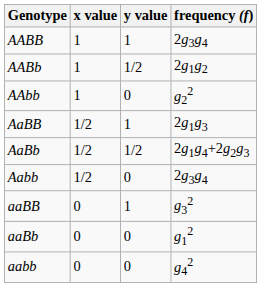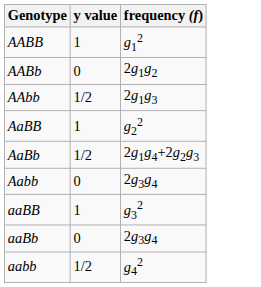 <table class="wikitable">
 <tr>
 <th>Genotype</th>
-<th>x value</th>
 <th>y value</th>
 <th>frequency <em>(f</em>)</th>
 </tr>
 <tr>
 <td><em>AABB</em></td>
 <td>1</td>
-<td>1</td>
-<td>2<em>g</em><sub>3</sub><em>g</em><sub>4</sub></td>
+<td><em>g</em><sub>1</sub><sup>2</sup></td>
 </tr>
 <tr>
 <td><em>AABb</em></td>
-<td>1</td>
-<td>1/2</td>
+<td>0</td>
 <td>2<em>g</em><sub>1</sub><em>g</em><sub>2</sub></td>
 </tr>
 <tr>
 <td><em>AAbb</em></td>
+<td>1/2</td>
+<td>2<em>g</em><sub>1</sub><em>g</em><sub>3</sub></td>
+</tr>
+<tr>
+<td><em>AaBB</em></td>
 <td>1</td>
-<td>0</td>
 <td><em>g</em><sub>2</sub><sup>2</sup></td>
 </tr>
 <tr>
-<td><em>AaBB</em></td>
-<td>1/2</td>
-<td>1</td>
-<td>2<em>g</em><sub>1</sub><em>g</em><sub>3</sub></td>
-</tr>
-<tr>
 <td><em>AaBb</em></td>
-<td>1/2</td>
 <td>1/2</td>
 <td>2<em>g</em><sub>1</sub><em>g</em><sub>4</sub>+2<em>g</em><sub>2</sub><em>g</em><sub>3</sub></td>
 </tr>
 <tr>
 <td><em>Aabb</em></td>
-<td>1/2</td>
 <td>0</td>
 <td>2<em>g</em><sub>3</sub><em>g</em><sub>4</sub></td>
 </tr>
 <tr>
 <td><em>aaBB</em></td>
-<td>0</td>
 <td>1</td>
 <td><em>g</em><sub>3</sub><sup>2</sup></td>
 </tr>
 <tr>
 <td><em>aaBb</em></td>
 <td>0</td>
-<td>0</td>
-<td><em>g</em><sub>1</sub><sup>2</sup></td>
+<td>2<em>g</em><sub>3</sub><em>g</em><sub>4</sub></td>
 </tr>
 <tr>
 <td><em>aabb</em></td>
-<td>0</td>
-<td>0</td>
+<td>1/2</td>
 <td><em>g</em><sub>4</sub><sup>2</sup></td>
 </tr>
 </table>
